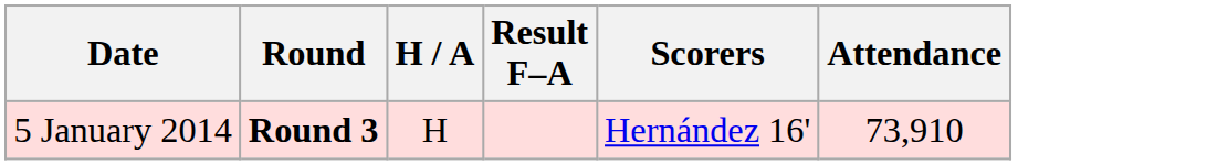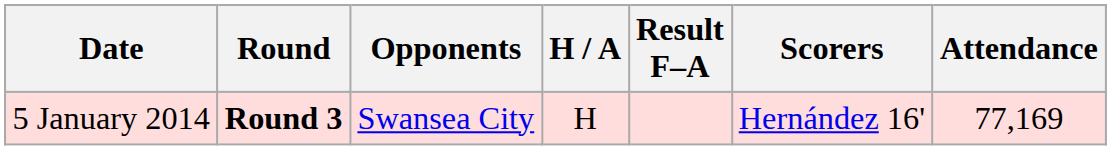 <table class="wikitable" style="text-align:center">
 <tr>
 <th>Date</th>
 <th>Round</th>
+<th>Opponents</th>
 <th>H / A</th>
 <th>Result<br>F–A</th>
 <th>Scorers</th>
 <th>Attendance</th>
 </tr>
 <tr bgcolor="#ffdddd">
 <td>5 January 2014</td>
 <td><strong>Round 3</strong></td>
+<td><a href='#'>Swansea City</a></td>
 <td>H</td>
 <td></td>
 <td><a href='#'>Hernández</a> 16'</td>
-<td>73,910</td>
+<td>77,169</td>
 </tr>
 </table>
